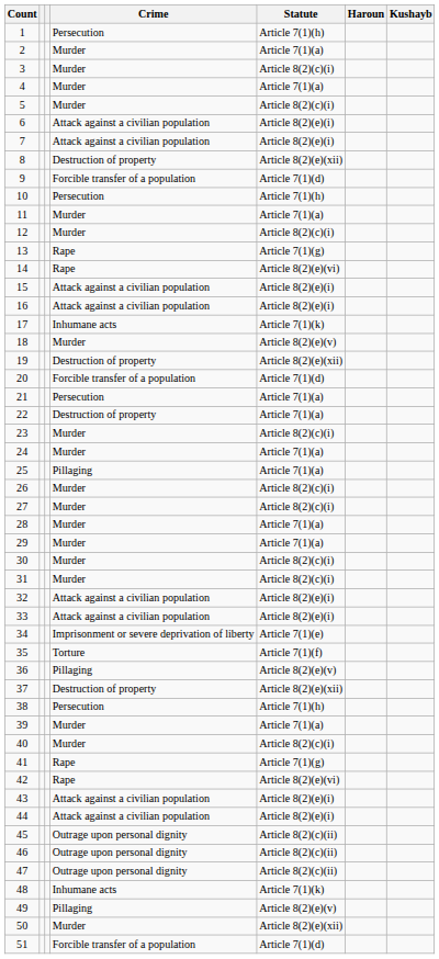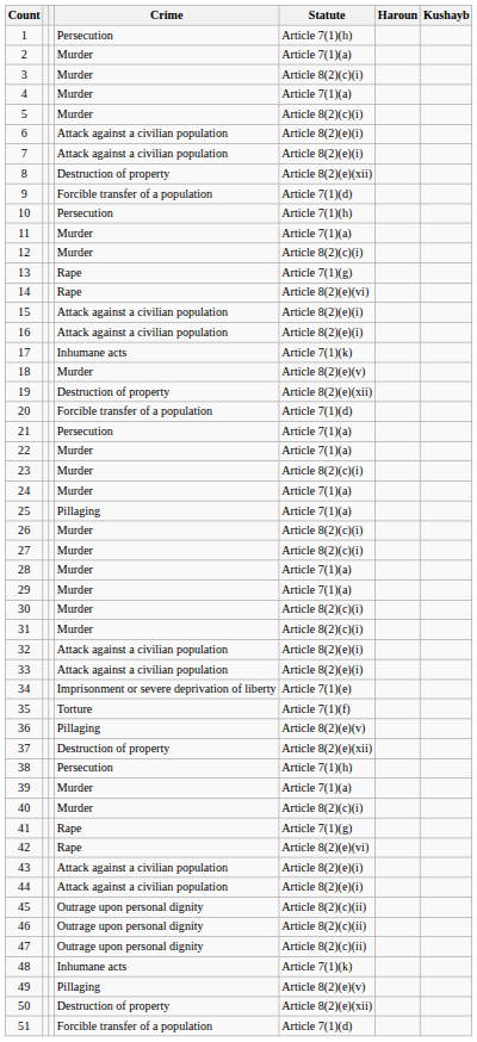 <table class="wikitable sortable" style="font-size:90%; text-align:center">
 <tr>
 <th>Count</th>
 <th></th>
 <th></th>
 <th>Crime</th>
 <th>Statute</th>
 <th>Haroun</th>
 <th>Kushayb</th>
 </tr>
 <tr>
 <td>1</td>
 <td></td>
 <td></td>
 <td align="left">Persecution</td>
 <td align="left">Article 7(1)(h)</td>
 <td></td>
 <td></td>
 </tr>
 <tr>
 <td>2</td>
 <td></td>
 <td></td>
 <td align="left">Murder</td>
 <td align="left">Article 7(1)(a)</td>
 <td></td>
 <td></td>
 </tr>
 <tr>
 <td>3</td>
 <td></td>
 <td></td>
 <td align="left">Murder</td>
 <td align="left">Article 8(2)(c)(i)</td>
 <td></td>
 <td></td>
 </tr>
 <tr>
 <td>4</td>
 <td></td>
 <td></td>
 <td align="left">Murder</td>
 <td align="left">Article 7(1)(a)</td>
 <td></td>
 <td></td>
 </tr>
 <tr>
 <td>5</td>
 <td></td>
 <td></td>
 <td align="left">Murder</td>
 <td align="left">Article 8(2)(c)(i)</td>
 <td></td>
 <td></td>
 </tr>
 <tr>
 <td>6</td>
 <td></td>
 <td></td>
 <td align="left">Attack against a civilian population</td>
 <td align="left">Article 8(2)(e)(i)</td>
 <td></td>
 <td></td>
 </tr>
 <tr>
 <td>7</td>
 <td></td>
 <td></td>
 <td align="left">Attack against a civilian population</td>
 <td align="left">Article 8(2)(e)(i)</td>
 <td></td>
 <td></td>
 </tr>
 <tr>
 <td>8</td>
 <td></td>
 <td></td>
 <td align="left">Destruction of property</td>
 <td align="left">Article 8(2)(e)(xii)</td>
 <td></td>
 <td></td>
 </tr>
 <tr>
 <td>9</td>
 <td></td>
 <td></td>
 <td align="left">Forcible transfer of a population</td>
 <td align="left">Article 7(1)(d)</td>
 <td></td>
 <td></td>
 </tr>
 <tr>
 <td>10</td>
 <td></td>
 <td></td>
 <td align="left">Persecution</td>
 <td align="left">Article 7(1)(h)</td>
 <td></td>
 <td></td>
 </tr>
 <tr>
 <td>11</td>
 <td></td>
 <td></td>
 <td align="left">Murder</td>
 <td align="left">Article 7(1)(a)</td>
 <td></td>
 <td></td>
 </tr>
 <tr>
 <td>12</td>
 <td></td>
 <td></td>
 <td align="left">Murder</td>
 <td align="left">Article 8(2)(c)(i)</td>
 <td></td>
 <td></td>
 </tr>
 <tr>
 <td>13</td>
 <td></td>
 <td></td>
 <td align="left">Rape</td>
 <td align="left">Article 7(1)(g)</td>
 <td></td>
 <td></td>
 </tr>
 <tr>
 <td>14</td>
 <td></td>
 <td></td>
 <td align="left">Rape</td>
 <td align="left">Article 8(2)(e)(vi)</td>
 <td></td>
 <td></td>
 </tr>
 <tr>
 <td>15</td>
 <td></td>
 <td></td>
 <td align="left">Attack against a civilian population</td>
 <td align="left">Article 8(2)(e)(i)</td>
 <td></td>
 <td></td>
 </tr>
 <tr>
 <td>16</td>
 <td></td>
 <td></td>
 <td align="left">Attack against a civilian population</td>
 <td align="left">Article 8(2)(e)(i)</td>
 <td></td>
 <td></td>
 </tr>
 <tr>
 <td>17</td>
 <td></td>
 <td></td>
 <td align="left">Inhumane acts</td>
 <td align="left">Article 7(1)(k)</td>
 <td></td>
 <td></td>
 </tr>
 <tr>
 <td>18</td>
 <td></td>
 <td></td>
 <td align="left">Murder</td>
 <td align="left">Article 8(2)(e)(v)</td>
 <td></td>
 <td></td>
 </tr>
 <tr>
 <td>19</td>
 <td></td>
 <td></td>
 <td align="left">Destruction of property</td>
 <td align="left">Article 8(2)(e)(xii)</td>
 <td></td>
 <td></td>
 </tr>
 <tr>
 <td>20</td>
 <td></td>
 <td></td>
 <td align="left">Forcible transfer of a population</td>
 <td align="left">Article 7(1)(d)</td>
 <td></td>
 <td></td>
 </tr>
 <tr>
 <td>21</td>
 <td></td>
 <td></td>
 <td align="left">Persecution</td>
 <td align="left">Article 7(1)(a)</td>
 <td></td>
 <td></td>
 </tr>
 <tr>
 <td>22</td>
 <td></td>
 <td></td>
-<td align="left">Destruction of property</td>
+<td align="left">Murder</td>
 <td align="left">Article 7(1)(a)</td>
 <td></td>
 <td></td>
 </tr>
 <tr>
 <td>23</td>
 <td></td>
 <td></td>
 <td align="left">Murder</td>
 <td align="left">Article 8(2)(c)(i)</td>
 <td></td>
 <td></td>
 </tr>
 <tr>
 <td>24</td>
 <td></td>
 <td></td>
 <td align="left">Murder</td>
 <td align="left">Article 7(1)(a)</td>
 <td></td>
 <td></td>
 </tr>
 <tr>
 <td>25</td>
 <td></td>
 <td></td>
 <td align="left">Pillaging</td>
 <td align="left">Article 7(1)(a)</td>
 <td></td>
 <td></td>
 </tr>
 <tr>
 <td>26</td>
 <td></td>
 <td></td>
 <td align="left">Murder</td>
 <td align="left">Article 8(2)(c)(i)</td>
 <td></td>
 <td></td>
 </tr>
 <tr>
 <td>27</td>
 <td></td>
 <td></td>
 <td align="left">Murder</td>
 <td align="left">Article 8(2)(c)(i)</td>
 <td></td>
 <td></td>
 </tr>
 <tr>
 <td>28</td>
 <td></td>
 <td></td>
 <td align="left">Murder</td>
 <td align="left">Article 7(1)(a)</td>
 <td></td>
 <td></td>
 </tr>
 <tr>
 <td>29</td>
 <td></td>
 <td></td>
 <td align="left">Murder</td>
 <td align="left">Article 7(1)(a)</td>
 <td></td>
 <td></td>
 </tr>
 <tr>
 <td>30</td>
 <td></td>
 <td></td>
 <td align="left">Murder</td>
 <td align="left">Article 8(2)(c)(i)</td>
 <td></td>
 <td></td>
 </tr>
 <tr>
 <td>31</td>
 <td></td>
 <td></td>
 <td align="left">Murder</td>
 <td align="left">Article 8(2)(c)(i)</td>
 <td></td>
 <td></td>
 </tr>
 <tr>
 <td>32</td>
 <td></td>
 <td></td>
 <td align="left">Attack against a civilian population</td>
 <td align="left">Article 8(2)(e)(i)</td>
 <td></td>
 <td></td>
 </tr>
 <tr>
 <td>33</td>
 <td></td>
 <td></td>
 <td align="left">Attack against a civilian population</td>
 <td align="left">Article 8(2)(e)(i)</td>
 <td></td>
 <td></td>
 </tr>
 <tr>
 <td>34</td>
 <td></td>
 <td></td>
 <td align="left">Imprisonment or severe deprivation of liberty</td>
 <td align="left">Article 7(1)(e)</td>
 <td></td>
 <td></td>
 </tr>
 <tr>
 <td>35</td>
 <td></td>
 <td></td>
 <td align="left">Torture</td>
 <td align="left">Article 7(1)(f)</td>
 <td></td>
 <td></td>
 </tr>
 <tr>
 <td>36</td>
 <td></td>
 <td></td>
 <td align="left">Pillaging</td>
 <td align="left">Article 8(2)(e)(v)</td>
 <td></td>
 <td></td>
 </tr>
 <tr>
 <td>37</td>
 <td></td>
 <td></td>
 <td align="left">Destruction of property</td>
 <td align="left">Article 8(2)(e)(xii)</td>
 <td></td>
 <td></td>
 </tr>
 <tr>
 <td>38</td>
 <td></td>
 <td></td>
 <td align="left">Persecution</td>
 <td align="left">Article 7(1)(h)</td>
 <td></td>
 <td></td>
 </tr>
 <tr>
 <td>39</td>
 <td></td>
 <td></td>
 <td align="left">Murder</td>
 <td align="left">Article 7(1)(a)</td>
 <td></td>
 <td></td>
 </tr>
 <tr>
 <td>40</td>
 <td></td>
 <td></td>
 <td align="left">Murder</td>
 <td align="left">Article 8(2)(c)(i)</td>
 <td></td>
 <td></td>
 </tr>
 <tr>
 <td>41</td>
 <td></td>
 <td></td>
 <td align="left">Rape</td>
 <td align="left">Article 7(1)(g)</td>
 <td></td>
 <td></td>
 </tr>
 <tr>
 <td>42</td>
 <td></td>
 <td></td>
 <td align="left">Rape</td>
 <td align="left">Article 8(2)(e)(vi)</td>
 <td></td>
 <td></td>
 </tr>
 <tr>
 <td>43</td>
 <td></td>
 <td></td>
 <td align="left">Attack against a civilian population</td>
 <td align="left">Article 8(2)(e)(i)</td>
 <td></td>
 <td></td>
 </tr>
 <tr>
 <td>44</td>
 <td></td>
 <td></td>
 <td align="left">Attack against a civilian population</td>
 <td align="left">Article 8(2)(e)(i)</td>
 <td></td>
 <td></td>
 </tr>
 <tr>
 <td>45</td>
 <td></td>
 <td></td>
 <td align="left">Outrage upon personal dignity</td>
 <td align="left">Article 8(2)(c)(ii)</td>
 <td></td>
 <td></td>
 </tr>
 <tr>
 <td>46</td>
 <td></td>
 <td></td>
 <td align="left">Outrage upon personal dignity</td>
 <td align="left">Article 8(2)(c)(ii)</td>
 <td></td>
 <td></td>
 </tr>
 <tr>
 <td>47</td>
 <td></td>
 <td></td>
 <td align="left">Outrage upon personal dignity</td>
 <td align="left">Article 8(2)(c)(ii)</td>
 <td></td>
 <td></td>
 </tr>
 <tr>
 <td>48</td>
 <td></td>
 <td></td>
 <td align="left">Inhumane acts</td>
 <td align="left">Article 7(1)(k)</td>
 <td></td>
 <td></td>
 </tr>
 <tr>
 <td>49</td>
 <td></td>
 <td></td>
 <td align="left">Pillaging</td>
 <td align="left">Article 8(2)(e)(v)</td>
 <td></td>
 <td></td>
 </tr>
 <tr>
 <td>50</td>
 <td></td>
 <td></td>
-<td align="left">Murder</td>
+<td align="left">Destruction of property</td>
 <td align="left">Article 8(2)(e)(xii)</td>
 <td></td>
 <td></td>
 </tr>
 <tr>
 <td>51</td>
 <td></td>
 <td></td>
 <td align="left">Forcible transfer of a population</td>
 <td align="left">Article 7(1)(d)</td>
 <td></td>
 <td></td>
 </tr>
 </table>
